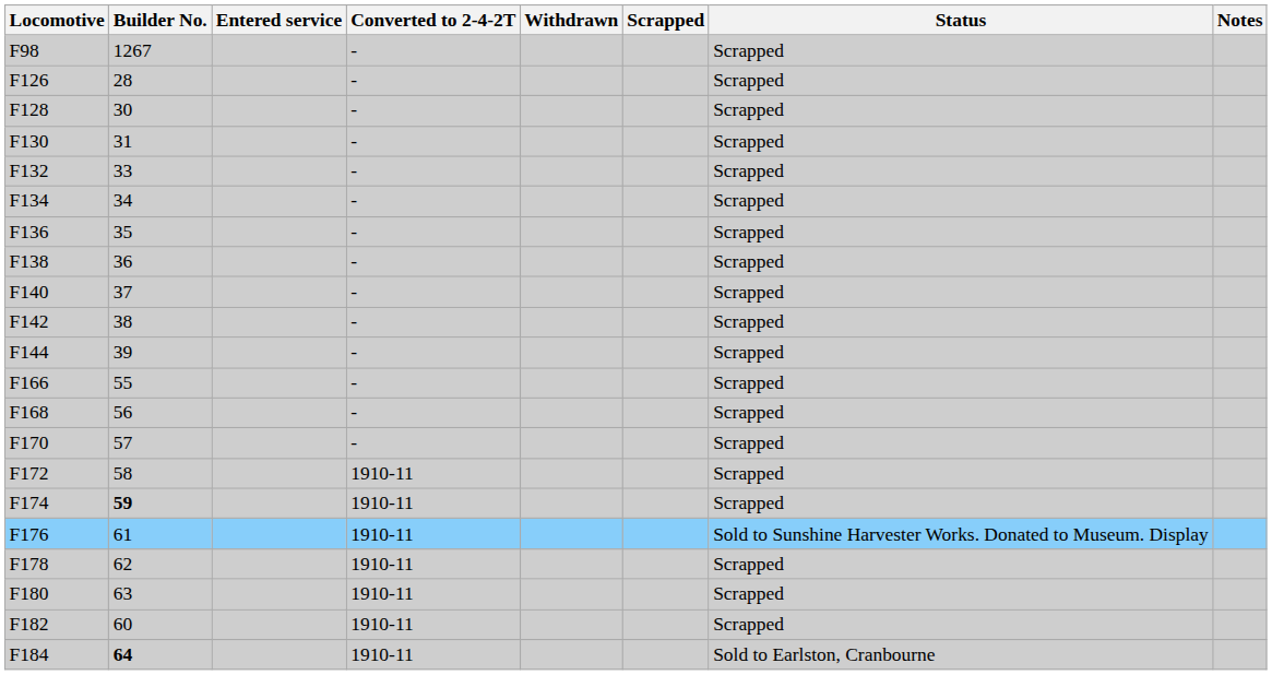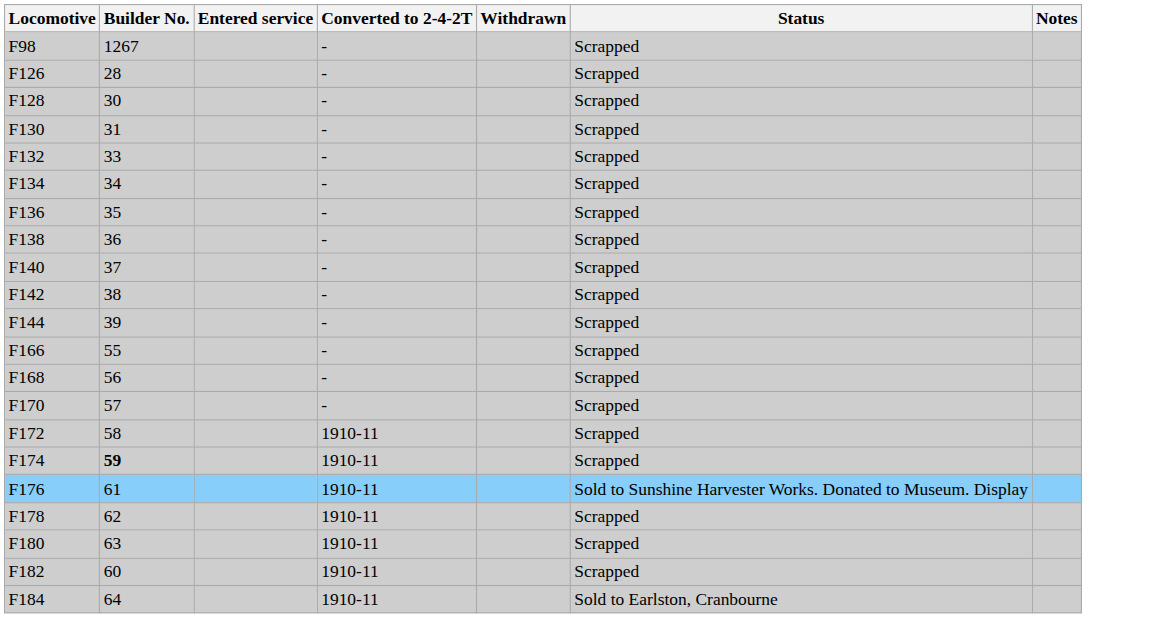 <table class="wikitable sortable mw-collapsible">
 <tr>
 <th scope="col">Locomotive</th>
 <th scope="col">Builder No.</th>
 <th scope="col">Entered service</th>
 <th scope="col">Converted to 2-4-2T</th>
 <th scope="col">Withdrawn</th>
-<th scope="col">Scrapped</th>
 <th scope="col">Status</th>
 <th scope="col" class="unsortable">Notes</th>
 </tr>
 <tr bgcolor=#cecece>
 <td>F98</td>
 <td>1267</td>
 <td></td>
 <td>-</td>
-<td></td>
 <td></td>
 <td>Scrapped</td>
 <td></td>
 </tr>
 <tr bgcolor=#cecece>
 <td>F126</td>
 <td>28</td>
 <td></td>
 <td>-</td>
 <td></td>
-<td></td>
 <td>Scrapped</td>
 <td></td>
 </tr>
 <tr bgcolor=#cecece>
 <td>F128</td>
 <td>30</td>
 <td></td>
 <td>-</td>
-<td></td>
 <td></td>
 <td>Scrapped</td>
 <td></td>
 </tr>
 <tr bgcolor=#cecece>
 <td>F130</td>
 <td>31</td>
 <td></td>
 <td>-</td>
 <td></td>
-<td></td>
 <td>Scrapped</td>
 <td></td>
 </tr>
 <tr bgcolor=#cecece>
 <td>F132</td>
 <td>33</td>
 <td></td>
 <td>-</td>
-<td></td>
 <td></td>
 <td>Scrapped</td>
 <td></td>
 </tr>
 <tr bgcolor=#cecece>
 <td>F134</td>
 <td>34</td>
 <td></td>
 <td>-</td>
 <td></td>
-<td></td>
 <td>Scrapped</td>
 <td></td>
 </tr>
 <tr bgcolor=#cecece>
 <td>F136</td>
 <td>35</td>
 <td></td>
 <td>-</td>
-<td></td>
 <td></td>
 <td>Scrapped</td>
 <td></td>
 </tr>
 <tr bgcolor=#cecece>
 <td>F138</td>
 <td>36</td>
 <td></td>
 <td>-</td>
 <td></td>
-<td></td>
 <td>Scrapped</td>
 <td></td>
 </tr>
 <tr bgcolor=#cecece>
 <td>F140</td>
 <td>37</td>
 <td></td>
 <td>-</td>
-<td></td>
 <td></td>
 <td>Scrapped</td>
 <td></td>
 </tr>
 <tr bgcolor=#cecece>
 <td>F142</td>
 <td>38</td>
 <td></td>
 <td>-</td>
 <td></td>
-<td></td>
 <td>Scrapped</td>
 <td></td>
 </tr>
 <tr bgcolor=#cecece>
 <td>F144</td>
 <td>39</td>
 <td></td>
 <td>-</td>
-<td></td>
 <td></td>
 <td>Scrapped</td>
 <td></td>
 </tr>
 <tr bgcolor=#cecece>
 <td>F166</td>
 <td>55</td>
 <td></td>
 <td>-</td>
 <td></td>
-<td></td>
 <td>Scrapped</td>
 <td></td>
 </tr>
 <tr bgcolor=#cecece>
 <td>F168</td>
 <td>56</td>
 <td></td>
 <td>-</td>
-<td></td>
 <td></td>
 <td>Scrapped</td>
 <td></td>
 </tr>
 <tr bgcolor=#cecece>
 <td>F170</td>
 <td>57</td>
 <td></td>
 <td>-</td>
 <td></td>
-<td></td>
 <td>Scrapped</td>
 <td></td>
 </tr>
 <tr bgcolor=#cecece>
 <td>F172</td>
 <td>58</td>
 <td></td>
 <td>1910-11</td>
-<td></td>
 <td></td>
 <td>Scrapped</td>
 <td></td>
 </tr>
 <tr bgcolor=#cecece>
 <td>F174</td>
 <td><strong>59</strong></td>
 <td></td>
 <td>1910-11</td>
 <td></td>
-<td></td>
 <td>Scrapped</td>
 <td></td>
 </tr>
 <tr bgcolor=#87cefa>
 <td>F176</td>
 <td>61</td>
 <td></td>
 <td>1910-11</td>
-<td></td>
 <td></td>
 <td>Sold to Sunshine Harvester Works. Donated to Museum. Display</td>
 <td></td>
 </tr>
 <tr bgcolor=#cecece>
 <td>F178</td>
 <td>62</td>
 <td></td>
 <td>1910-11</td>
 <td></td>
-<td></td>
 <td>Scrapped</td>
 <td></td>
 </tr>
 <tr bgcolor=#cecece>
 <td>F180</td>
 <td>63</td>
 <td></td>
 <td>1910-11</td>
-<td></td>
 <td></td>
 <td>Scrapped</td>
 <td></td>
 </tr>
 <tr bgcolor=#cecece>
 <td>F182</td>
 <td>60</td>
 <td></td>
 <td>1910-11</td>
 <td></td>
-<td></td>
 <td>Scrapped</td>
 <td></td>
 </tr>
 <tr bgcolor=#cecece>
 <td>F184</td>
-<td><strong>64</strong></td>
+<td>64</td>
 <td></td>
 <td>1910-11</td>
-<td></td>
 <td></td>
 <td>Sold to Earlston, Cranbourne</td>
 <td></td>
 </tr>
 </table>
